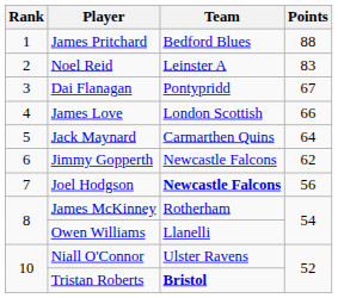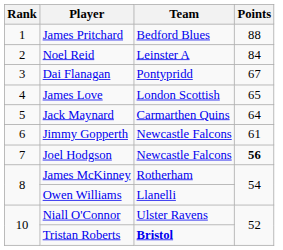 <table class="wikitable">
 <tr>
 <th>Rank</th>
 <th>Player</th>
 <th>Team</th>
 <th>Points</th>
 </tr>
 <tr>
 <td rowspan=1 align=center>1</td>
 <td><a href='#'>James Pritchard</a></td>
 <td> <a href='#'>Bedford Blues</a></td>
 <td rowspan=1 align=center>88</td>
 </tr>
 <tr>
 <td rowspan=1 align=center>2</td>
 <td><a href='#'>Noel Reid</a></td>
 <td> <a href='#'>Leinster A</a></td>
-<td rowspan=1 align=center>83</td>
+<td rowspan=1 align=center>84</td>
 </tr>
 <tr>
 <td rowspan=1 align=center>3</td>
 <td><a href='#'>Dai Flanagan</a></td>
 <td> <a href='#'>Pontypridd</a></td>
 <td rowspan=1 align=center>67</td>
 </tr>
 <tr>
 <td rowspan=1 align=center>4</td>
 <td><a href='#'>James Love</a></td>
 <td> <a href='#'>London Scottish</a></td>
-<td rowspan=1 align=center>66</td>
+<td rowspan=1 align=center>65</td>
 </tr>
 <tr>
 <td rowspan=1 align=center>5</td>
 <td><a href='#'>Jack Maynard</a></td>
 <td> <a href='#'>Carmarthen Quins</a></td>
 <td rowspan=1 align=center>64</td>
 </tr>
 <tr>
 <td rowspan=1 align=center>6</td>
 <td><a href='#'>Jimmy Gopperth</a></td>
 <td> <a href='#'>Newcastle Falcons</a></td>
-<td rowspan=1 align=center>62</td>
+<td rowspan=1 align=center>61</td>
 </tr>
 <tr>
 <td rowspan=1 align=center>7</td>
 <td><a href='#'>Joel Hodgson</a></td>
-<td><strong> <a href='#'>Newcastle Falcons</a></strong></td>
-<td rowspan=1 align=center>56</td>
+<td> <a href='#'>Newcastle Falcons</a></td>
+<td rowspan=1 align=center><strong>56</strong></td>
 </tr>
 <tr>
 <td rowspan=2 align=center>8</td>
 <td><a href='#'>James McKinney</a></td>
 <td> <a href='#'>Rotherham</a></td>
 <td rowspan=2 align=center>54</td>
 </tr>
 <tr>
 <td><a href='#'>Owen Williams</a></td>
 <td> <a href='#'>Llanelli</a></td>
 </tr>
 <tr>
 <td rowspan=2 align=center>10</td>
 <td><a href='#'>Niall O'Connor</a></td>
 <td> <a href='#'>Ulster Ravens</a></td>
 <td rowspan=2 align=center>52</td>
 </tr>
 <tr>
 <td><a href='#'>Tristan Roberts</a></td>
 <td><strong> <a href='#'>Bristol</a></strong></td>
 </tr>
 </table>
